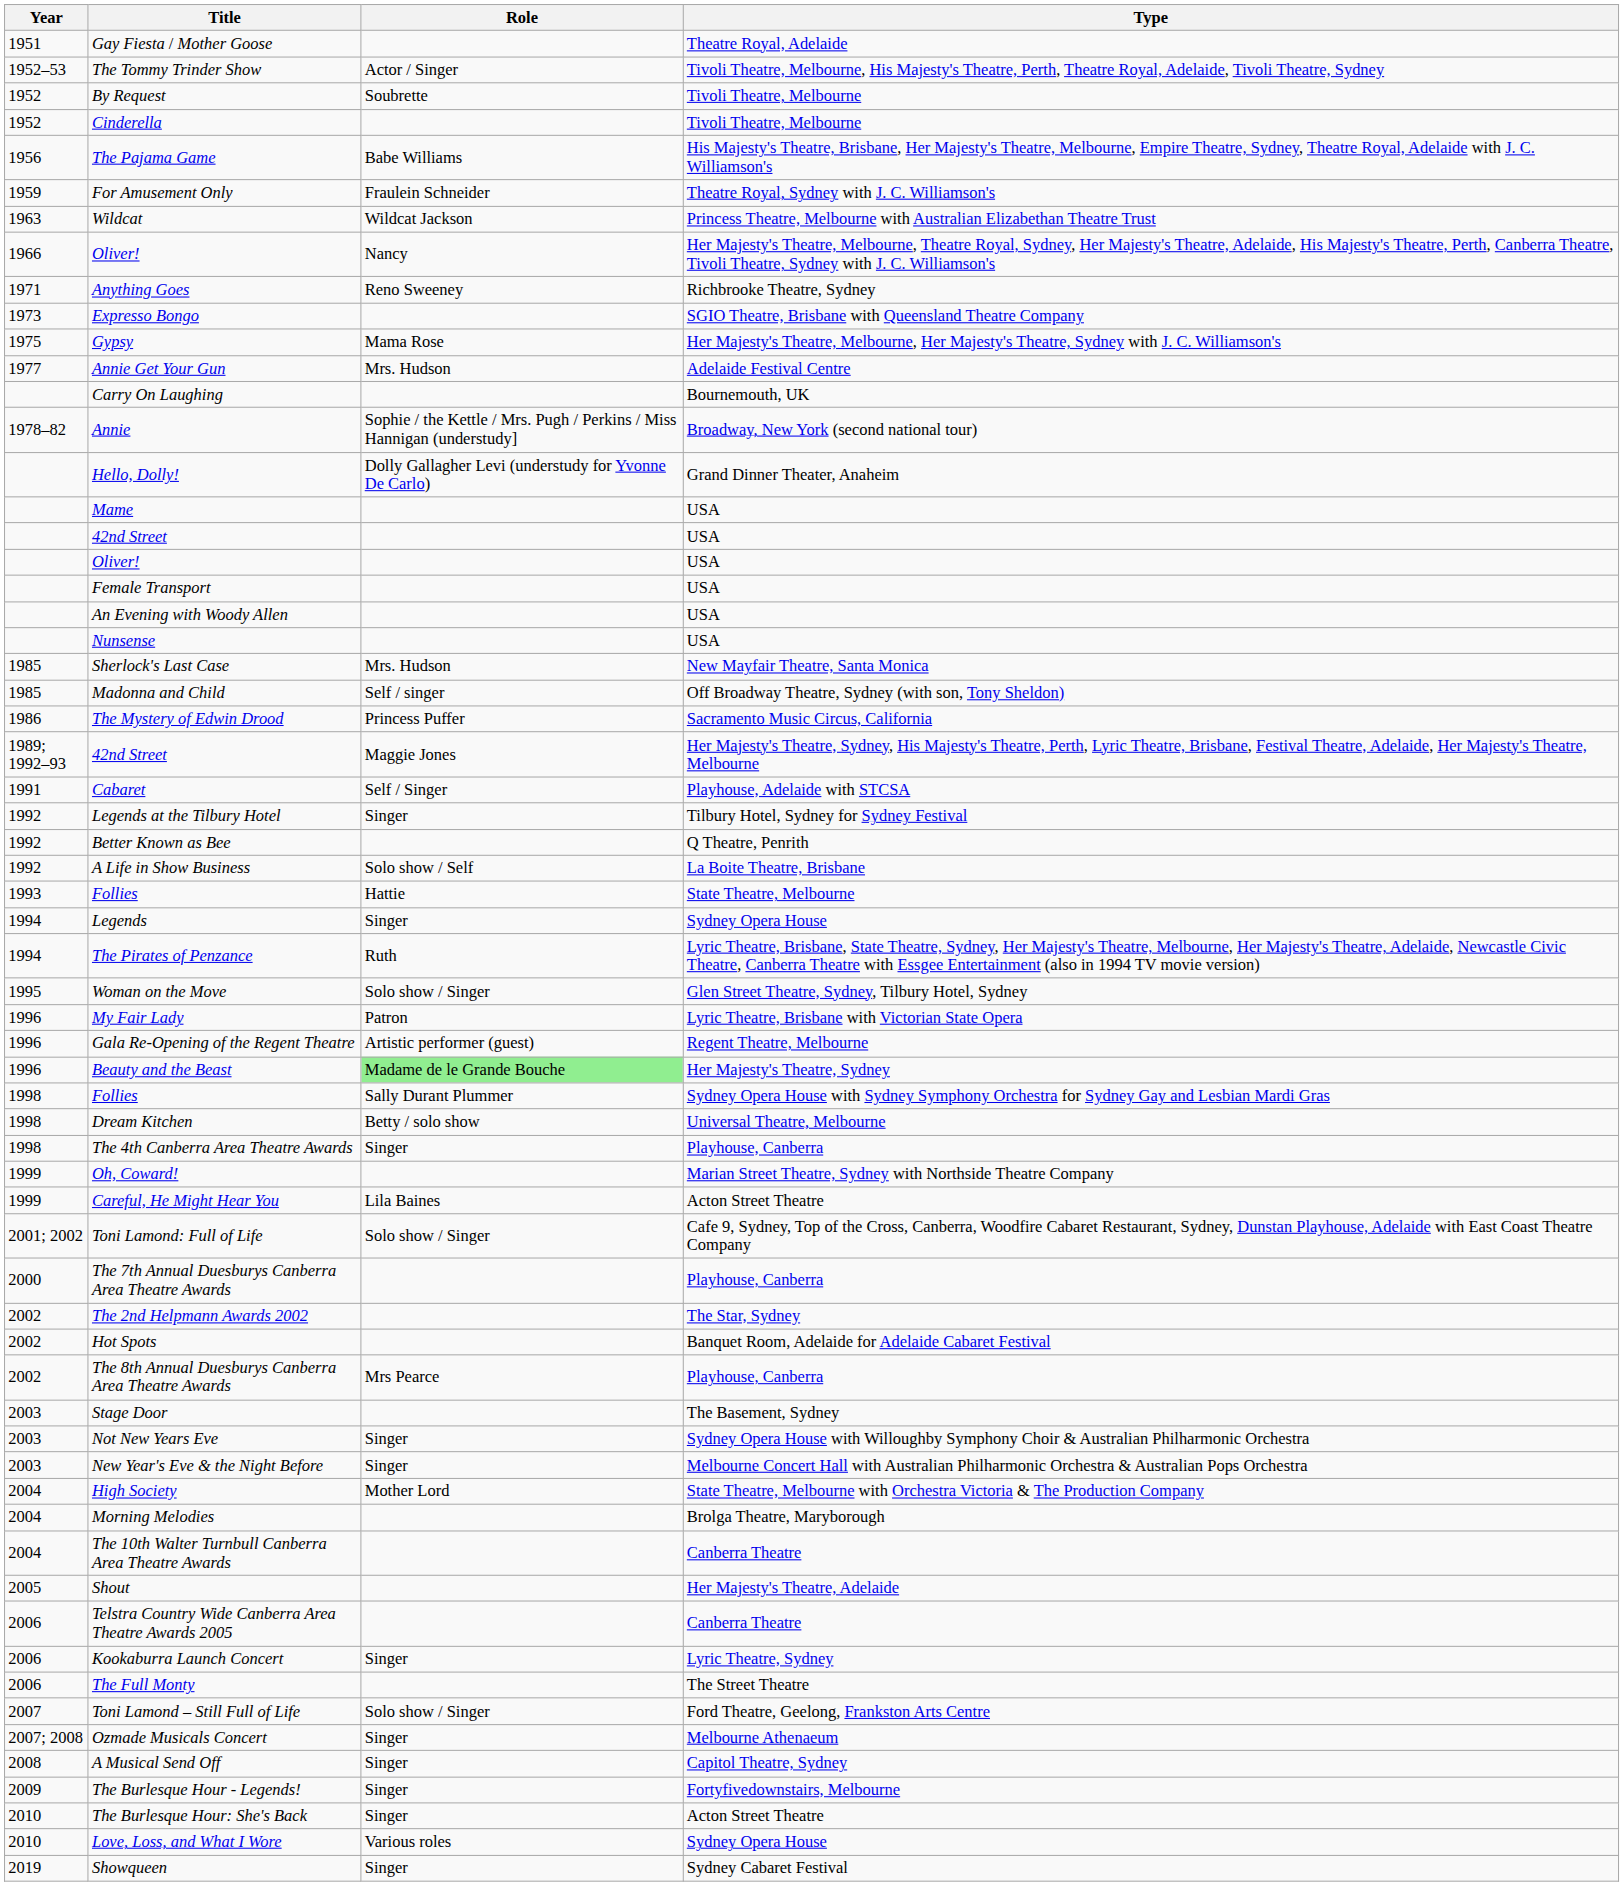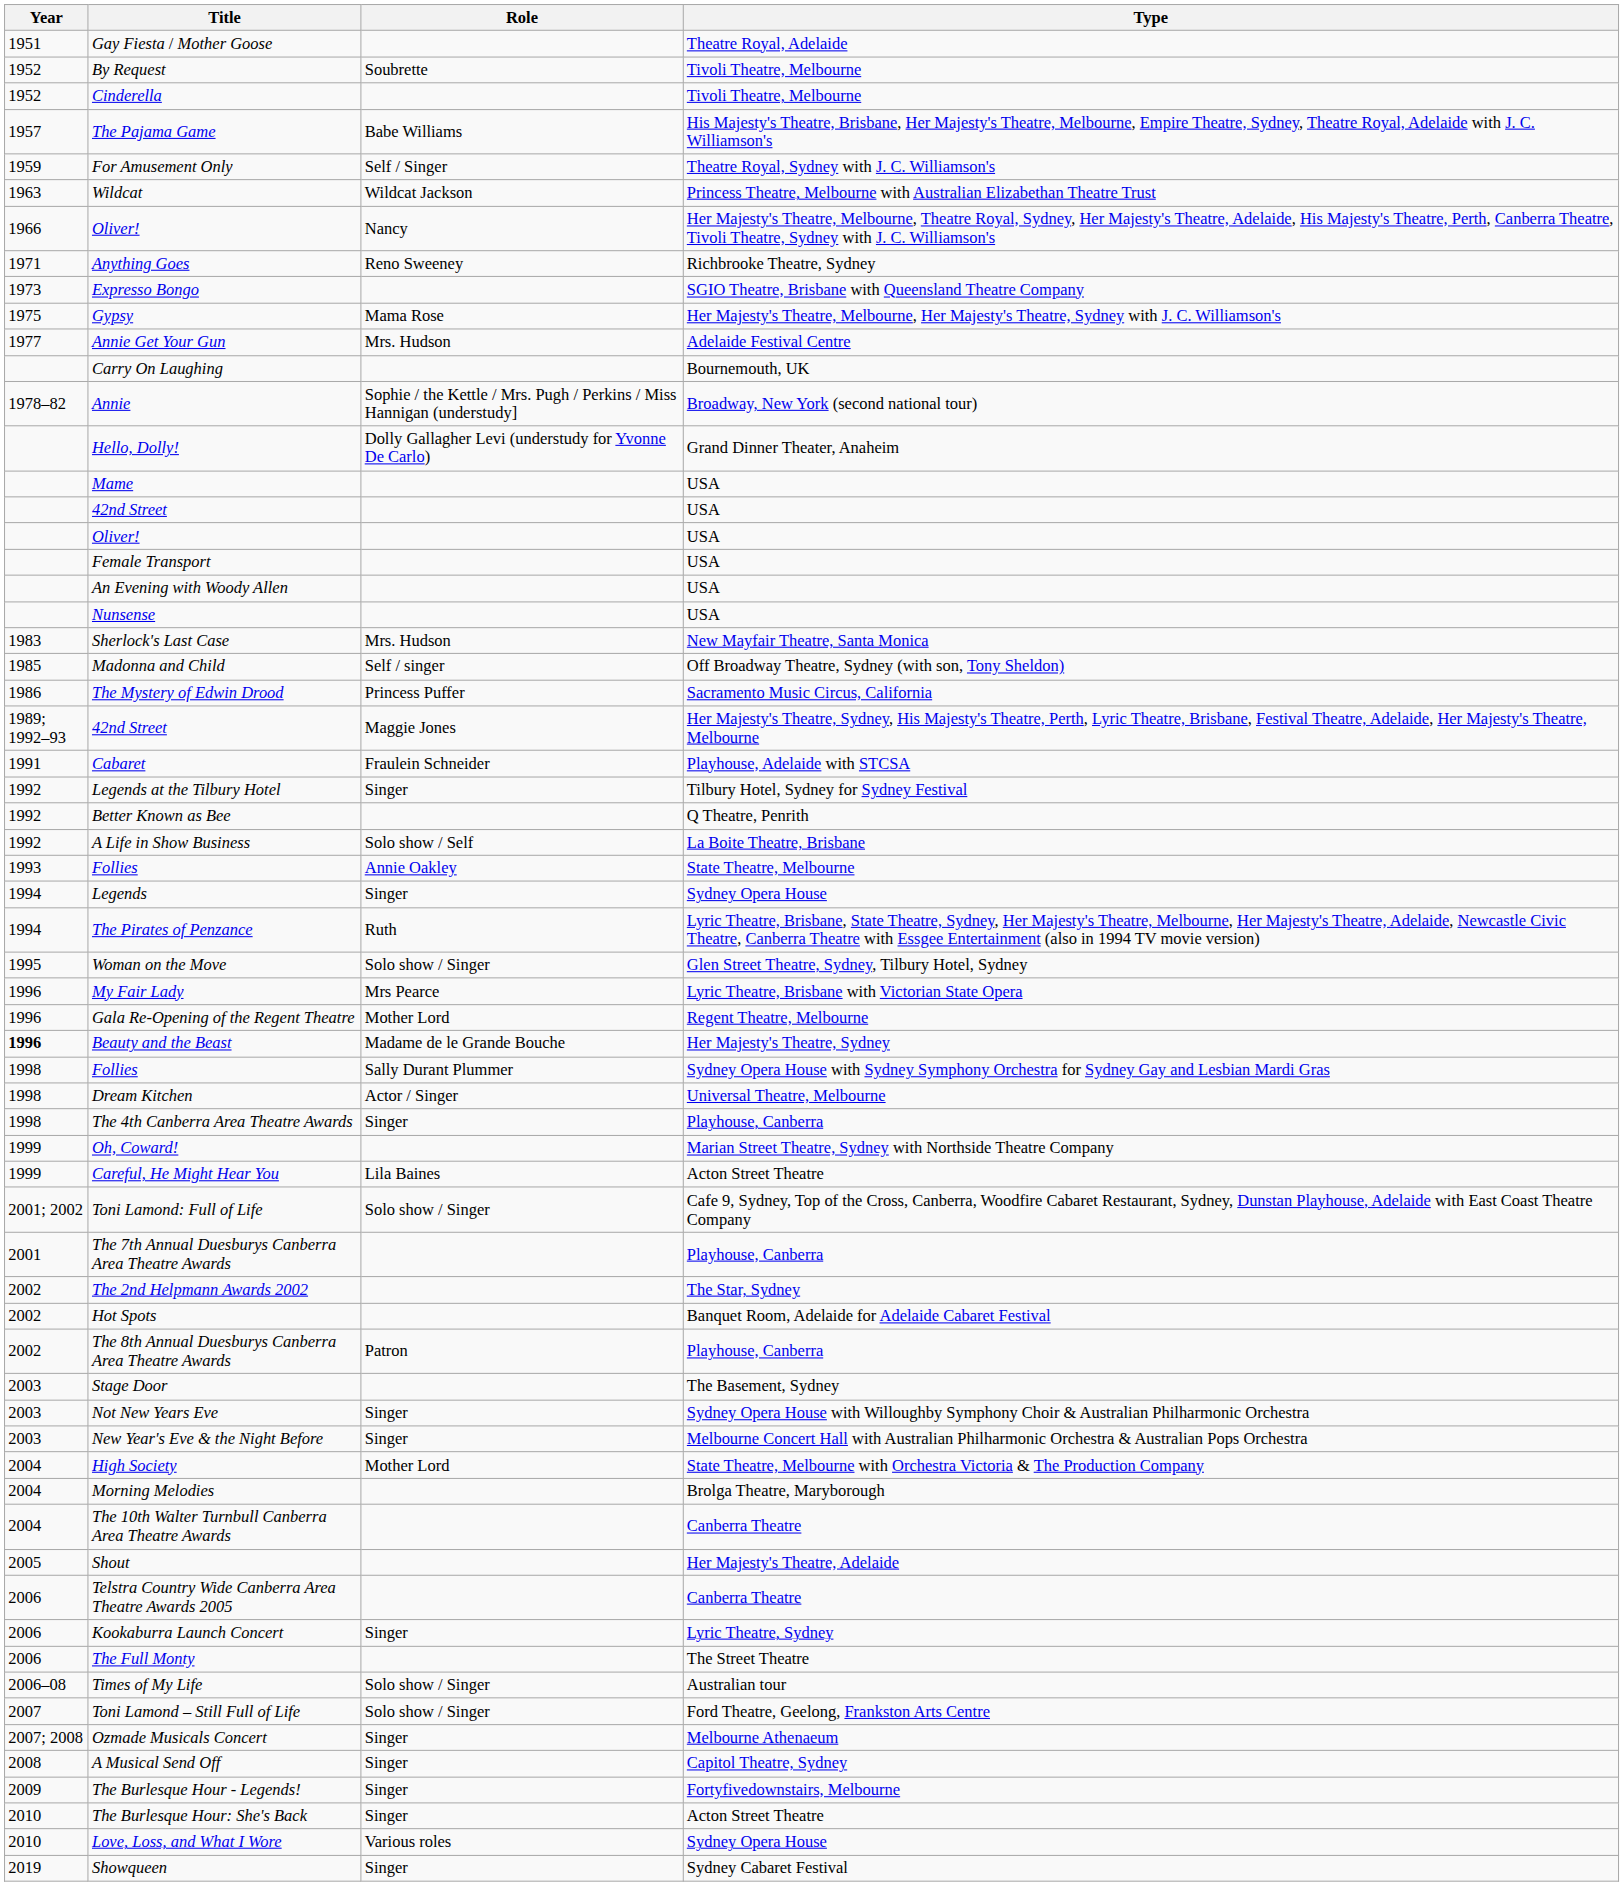 <table class="wikitable">
 <tr>
 <th>Year</th>
 <th>Title</th>
 <th>Role</th>
 <th>Type</th>
 </tr>
 <tr>
 <td>1951</td>
 <td><em>Gay Fiesta</em> / <em>Mother Goose</em></td>
 <td></td>
 <td><a href='#'>Theatre Royal, Adelaide</a></td>
 </tr>
 <tr>
-<td>1952–53</td>
-<td><em>The Tommy Trinder Show</em></td>
-<td>Actor / Singer</td>
-<td><a href='#'>Tivoli Theatre, Melbourne</a>, <a href='#'>His Majesty's Theatre, Perth</a>, <a href='#'>Theatre Royal, Adelaide</a>, <a href='#'>Tivoli Theatre, Sydney</a></td>
-</tr>
-<tr>
 <td>1952</td>
 <td><em>By Request</em></td>
 <td>Soubrette</td>
 <td><a href='#'>Tivoli Theatre, Melbourne</a></td>
 </tr>
 <tr>
 <td>1952</td>
 <td><em><a href='#'>Cinderella</a></em></td>
 <td></td>
 <td><a href='#'>Tivoli Theatre, Melbourne</a></td>
 </tr>
 <tr>
-<td>1956</td>
+<td>1957</td>
 <td><em><a href='#'>The Pajama Game</a></em></td>
 <td>Babe Williams</td>
 <td><a href='#'>His Majesty's Theatre, Brisbane</a>, <a href='#'>Her Majesty's Theatre, Melbourne</a>, <a href='#'>Empire Theatre, Sydney</a>, <a href='#'>Theatre Royal, Adelaide</a> with <a href='#'>J. C. Williamson's</a></td>
 </tr>
 <tr>
 <td>1959</td>
 <td><em>For Amusement Only</em></td>
-<td>Fraulein Schneider</td>
+<td>Self / Singer</td>
 <td><a href='#'>Theatre Royal, Sydney</a> with <a href='#'>J. C. Williamson's</a></td>
 </tr>
 <tr>
 <td>1963</td>
 <td><em>Wildcat</em></td>
 <td>Wildcat Jackson</td>
 <td><a href='#'>Princess Theatre, Melbourne</a> with <a href='#'>Australian Elizabethan Theatre Trust</a></td>
 </tr>
 <tr>
 <td>1966</td>
 <td><em><a href='#'>Oliver!</a></em></td>
 <td>Nancy</td>
 <td><a href='#'>Her Majesty's Theatre, Melbourne</a>, <a href='#'>Theatre Royal, Sydney</a>, <a href='#'>Her Majesty's Theatre, Adelaide</a>, <a href='#'>His Majesty's Theatre, Perth</a>, <a href='#'>Canberra Theatre</a>, <a href='#'>Tivoli Theatre, Sydney</a> with <a href='#'>J. C. Williamson's</a></td>
 </tr>
 <tr>
 <td>1971</td>
 <td><em><a href='#'>Anything Goes</a></em></td>
 <td>Reno Sweeney</td>
 <td>Richbrooke Theatre, Sydney</td>
 </tr>
 <tr>
 <td>1973</td>
 <td><em><a href='#'>Expresso Bongo</a></em></td>
 <td></td>
 <td><a href='#'>SGIO Theatre, Brisbane</a> with <a href='#'>Queensland Theatre Company</a></td>
 </tr>
 <tr>
 <td>1975</td>
 <td><em><a href='#'>Gypsy</a></em></td>
 <td>Mama Rose</td>
 <td><a href='#'>Her Majesty's Theatre, Melbourne</a>, <a href='#'>Her Majesty's Theatre, Sydney</a> with <a href='#'>J. C. Williamson's</a></td>
 </tr>
 <tr>
 <td>1977</td>
 <td><em><a href='#'>Annie Get Your Gun</a></em></td>
 <td>Mrs. Hudson</td>
 <td><a href='#'>Adelaide Festival Centre</a></td>
 </tr>
 <tr>
 <td></td>
 <td><em>Carry On Laughing</em></td>
 <td></td>
 <td>Bournemouth, UK</td>
 </tr>
 <tr>
 <td>1978–82</td>
 <td><em><a href='#'>Annie</a></em></td>
 <td>Sophie / the Kettle / Mrs. Pugh / Perkins / Miss Hannigan (understudy]</td>
 <td><a href='#'>Broadway, New York</a> (second national tour)</td>
 </tr>
 <tr>
 <td></td>
 <td><em><a href='#'>Hello, Dolly!</a></em></td>
 <td>Dolly Gallagher Levi (understudy for <a href='#'>Yvonne De Carlo</a>)</td>
 <td>Grand Dinner Theater, Anaheim</td>
 </tr>
 <tr>
 <td></td>
 <td><em><a href='#'>Mame</a></em></td>
 <td></td>
 <td>USA</td>
 </tr>
 <tr>
 <td></td>
 <td><em><a href='#'>42nd Street</a></em></td>
 <td></td>
 <td>USA</td>
 </tr>
 <tr>
 <td></td>
 <td><em><a href='#'>Oliver!</a></em></td>
 <td></td>
 <td>USA</td>
 </tr>
 <tr>
 <td></td>
 <td><em>Female Transport</em></td>
 <td></td>
 <td>USA</td>
 </tr>
 <tr>
 <td></td>
 <td><em>An Evening with Woody Allen</em></td>
 <td></td>
 <td>USA</td>
 </tr>
 <tr>
 <td></td>
 <td><em><a href='#'>Nunsense</a></em></td>
 <td></td>
 <td>USA</td>
 </tr>
 <tr>
-<td>1985</td>
+<td>1983</td>
 <td><em>Sherlock's Last Case</em></td>
 <td>Mrs. Hudson</td>
 <td><a href='#'>New Mayfair Theatre, Santa Monica</a></td>
 </tr>
 <tr>
 <td>1985</td>
 <td><em>Madonna and Child</em></td>
 <td>Self / singer</td>
 <td>Off Broadway Theatre, Sydney (with son, <a href='#'>Tony Sheldon)</a></td>
 </tr>
 <tr>
 <td>1986</td>
 <td><em><a href='#'>The Mystery of Edwin Drood</a></em></td>
 <td>Princess Puffer</td>
 <td><a href='#'>Sacramento Music Circus, California</a></td>
 </tr>
 <tr>
 <td>1989; 1992–93</td>
 <td><em><a href='#'>42nd Street</a></em></td>
 <td>Maggie Jones</td>
 <td><a href='#'>Her Majesty's Theatre, Sydney</a>, <a href='#'>His Majesty's Theatre, Perth</a>, <a href='#'>Lyric Theatre, Brisbane</a>, <a href='#'>Festival Theatre, Adelaide</a>, <a href='#'>Her Majesty's Theatre, Melbourne</a></td>
 </tr>
 <tr>
 <td>1991</td>
 <td><em><a href='#'>Cabaret</a></em></td>
-<td>Self / Singer</td>
+<td>Fraulein Schneider</td>
 <td><a href='#'>Playhouse, Adelaide</a> with <a href='#'>STCSA</a></td>
 </tr>
 <tr>
 <td>1992</td>
 <td><em>Legends at the Tilbury Hotel</em></td>
 <td>Singer</td>
 <td>Tilbury Hotel, Sydney for <a href='#'>Sydney Festival</a></td>
 </tr>
 <tr>
 <td>1992</td>
 <td><em>Better Known as Bee</em></td>
 <td></td>
 <td>Q Theatre, Penrith</td>
 </tr>
 <tr>
 <td>1992</td>
 <td><em>A Life in Show Business</em></td>
 <td>Solo show / Self</td>
 <td><a href='#'>La Boite Theatre, Brisbane</a></td>
 </tr>
 <tr>
 <td>1993</td>
 <td><em><a href='#'>Follies</a></em></td>
-<td>Hattie</td>
+<td><a href='#'>Annie Oakley</a></td>
 <td><a href='#'>State Theatre, Melbourne</a></td>
 </tr>
 <tr>
 <td>1994</td>
 <td><em>Legends</em></td>
 <td>Singer</td>
 <td><a href='#'>Sydney Opera House</a></td>
 </tr>
 <tr>
 <td>1994</td>
 <td><em><a href='#'>The Pirates of Penzance</a></em></td>
 <td>Ruth</td>
 <td><a href='#'>Lyric Theatre, Brisbane</a>, <a href='#'>State Theatre, Sydney</a>, <a href='#'>Her Majesty's Theatre, Melbourne</a>, <a href='#'>Her Majesty's Theatre, Adelaide</a>, <a href='#'>Newcastle Civic Theatre</a>, <a href='#'>Canberra Theatre</a> with <a href='#'>Essgee Entertainment</a> (also in 1994 TV movie version)</td>
 </tr>
 <tr>
 <td>1995</td>
 <td><em>Woman on the Move</em></td>
 <td>Solo show / Singer</td>
 <td><a href='#'>Glen Street Theatre, Sydney</a>, Tilbury Hotel, Sydney</td>
 </tr>
 <tr>
 <td>1996</td>
 <td><em><a href='#'>My Fair Lady</a></em></td>
-<td>Patron</td>
+<td>Mrs Pearce</td>
 <td><a href='#'>Lyric Theatre, Brisbane</a> with <a href='#'>Victorian State Opera</a></td>
 </tr>
 <tr>
 <td>1996</td>
 <td><em>Gala Re-Opening of the Regent Theatre</em></td>
-<td>Artistic performer (guest)</td>
+<td>Mother Lord</td>
 <td><a href='#'>Regent Theatre, Melbourne</a></td>
 </tr>
 <tr>
-<td>1996</td>
+<td><strong>1996</strong></td>
 <td><em><a href='#'>Beauty and the Beast</a></em></td>
-<td style="background: lightgreen;">Madame de le Grande Bouche</td>
+<td>Madame de le Grande Bouche</td>
 <td><a href='#'>Her Majesty's Theatre, Sydney</a></td>
 </tr>
 <tr>
 <td>1998</td>
 <td><em><a href='#'>Follies</a></em></td>
 <td>Sally Durant Plummer</td>
 <td><a href='#'>Sydney Opera House</a> with <a href='#'>Sydney Symphony Orchestra</a> for <a href='#'>Sydney Gay and Lesbian Mardi Gras</a></td>
 </tr>
 <tr>
 <td>1998</td>
 <td><em>Dream Kitchen</em></td>
-<td>Betty / solo show</td>
+<td>Actor / Singer</td>
 <td><a href='#'>Universal Theatre, Melbourne</a></td>
 </tr>
 <tr>
 <td>1998</td>
 <td><em>The 4th Canberra Area Theatre Awards</em></td>
 <td>Singer</td>
 <td><a href='#'>Playhouse, Canberra</a></td>
 </tr>
 <tr>
 <td>1999</td>
 <td><em><a href='#'>Oh, Coward!</a></em></td>
 <td></td>
 <td><a href='#'>Marian Street Theatre, Sydney</a> with Northside Theatre Company</td>
 </tr>
 <tr>
 <td>1999</td>
 <td><em><a href='#'>Careful, He Might Hear You</a></em></td>
 <td>Lila Baines</td>
 <td>Acton Street Theatre</td>
 </tr>
 <tr>
 <td>2001; 2002</td>
 <td><em>Toni Lamond: Full of Life</em></td>
 <td>Solo show / Singer</td>
 <td>Cafe 9, Sydney, Top of the Cross, Canberra, Woodfire Cabaret Restaurant, Sydney, <a href='#'>Dunstan Playhouse, Adelaide</a> with East Coast Theatre Company</td>
 </tr>
 <tr>
-<td>2000</td>
+<td>2001</td>
 <td><em>The 7th Annual Duesburys Canberra Area Theatre Awards</em></td>
 <td></td>
 <td><a href='#'>Playhouse, Canberra</a></td>
 </tr>
 <tr>
 <td>2002</td>
 <td><em><a href='#'>The 2nd Helpmann Awards 2002</a></em></td>
 <td></td>
 <td><a href='#'>The Star, Sydney</a></td>
 </tr>
 <tr>
 <td>2002</td>
 <td><em>Hot Spots</em></td>
 <td></td>
 <td>Banquet Room, Adelaide for <a href='#'>Adelaide Cabaret Festival</a></td>
 </tr>
 <tr>
 <td>2002</td>
 <td><em>The 8th Annual Duesburys Canberra Area Theatre Awards</em></td>
-<td>Mrs Pearce</td>
+<td>Patron</td>
 <td><a href='#'>Playhouse, Canberra</a></td>
 </tr>
 <tr>
 <td>2003</td>
 <td><em>Stage Door</em></td>
 <td></td>
 <td>The Basement, Sydney</td>
 </tr>
 <tr>
 <td>2003</td>
 <td><em>Not New Years Eve</em></td>
 <td>Singer</td>
 <td><a href='#'>Sydney Opera House</a> with Willoughby Symphony Choir & Australian Philharmonic Orchestra</td>
 </tr>
 <tr>
 <td>2003</td>
 <td><em>New Year's Eve & the Night Before</em></td>
 <td>Singer</td>
 <td><a href='#'>Melbourne Concert Hall</a> with Australian Philharmonic Orchestra & Australian Pops Orchestra</td>
 </tr>
 <tr>
 <td>2004</td>
 <td><em><a href='#'>High Society</a></em></td>
 <td>Mother Lord</td>
 <td><a href='#'>State Theatre, Melbourne</a> with <a href='#'>Orchestra Victoria</a> & <a href='#'>The Production Company</a></td>
 </tr>
 <tr>
 <td>2004</td>
 <td><em>Morning Melodies</em></td>
 <td></td>
 <td>Brolga Theatre, Maryborough</td>
 </tr>
 <tr>
 <td>2004</td>
 <td><em>The 10th Walter Turnbull Canberra Area Theatre Awards</em></td>
 <td></td>
 <td><a href='#'>Canberra Theatre</a></td>
 </tr>
 <tr>
 <td>2005</td>
 <td><em>Shout</em></td>
 <td></td>
 <td><a href='#'>Her Majesty's Theatre, Adelaide</a></td>
 </tr>
 <tr>
 <td>2006</td>
 <td><em>Telstra Country Wide Canberra Area Theatre Awards 2005</em></td>
 <td></td>
 <td><a href='#'>Canberra Theatre</a></td>
 </tr>
 <tr>
 <td>2006</td>
 <td><em>Kookaburra Launch Concert</em></td>
 <td>Singer</td>
 <td><a href='#'>Lyric Theatre, Sydney</a></td>
 </tr>
 <tr>
 <td>2006</td>
 <td><em><a href='#'>The Full Monty</a></em></td>
 <td></td>
 <td>The Street Theatre</td>
 </tr>
 <tr>
+<td>2006–08</td>
+<td><em>Times of My Life</em></td>
+<td>Solo show / Singer</td>
+<td>Australian tour</td>
+</tr>
+<tr>
 <td>2007</td>
 <td><em>Toni Lamond – Still Full of Life</em></td>
 <td>Solo show / Singer</td>
 <td>Ford Theatre, Geelong, <a href='#'>Frankston Arts Centre</a></td>
 </tr>
 <tr>
 <td>2007; 2008</td>
 <td><em>Ozmade Musicals Concert</em></td>
 <td>Singer</td>
 <td><a href='#'>Melbourne Athenaeum</a></td>
 </tr>
 <tr>
 <td>2008</td>
 <td><em>A Musical Send Off</em></td>
 <td>Singer</td>
 <td><a href='#'>Capitol Theatre, Sydney</a></td>
 </tr>
 <tr>
 <td>2009</td>
 <td><em>The Burlesque Hour - Legends!</em></td>
 <td>Singer</td>
 <td><a href='#'>Fortyfivedownstairs, Melbourne</a></td>
 </tr>
 <tr>
 <td>2010</td>
 <td><em>The Burlesque Hour: She's Back</em></td>
 <td>Singer</td>
 <td>Acton Street Theatre</td>
 </tr>
 <tr>
 <td>2010</td>
 <td><em><a href='#'>Love, Loss, and What I Wore</a></em></td>
 <td>Various roles</td>
 <td><a href='#'>Sydney Opera House</a></td>
 </tr>
 <tr>
 <td>2019</td>
 <td><em>Showqueen</em></td>
 <td>Singer</td>
 <td>Sydney Cabaret Festival</td>
 </tr>
 </table>
